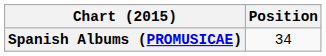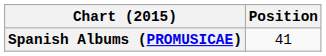 <table class="wikitable sortable plainrowheaders" style="text-align:center">
 <tr>
 <th scope="col">Chart (2015)</th>
 <th scope="col">Position</th>
 </tr>
 <tr>
 <th scope="row">Spanish Albums (<a href='#'>PROMUSICAE</a>)</th>
-<td>34</td>
+<td>41</td>
 </tr>
 </table>
